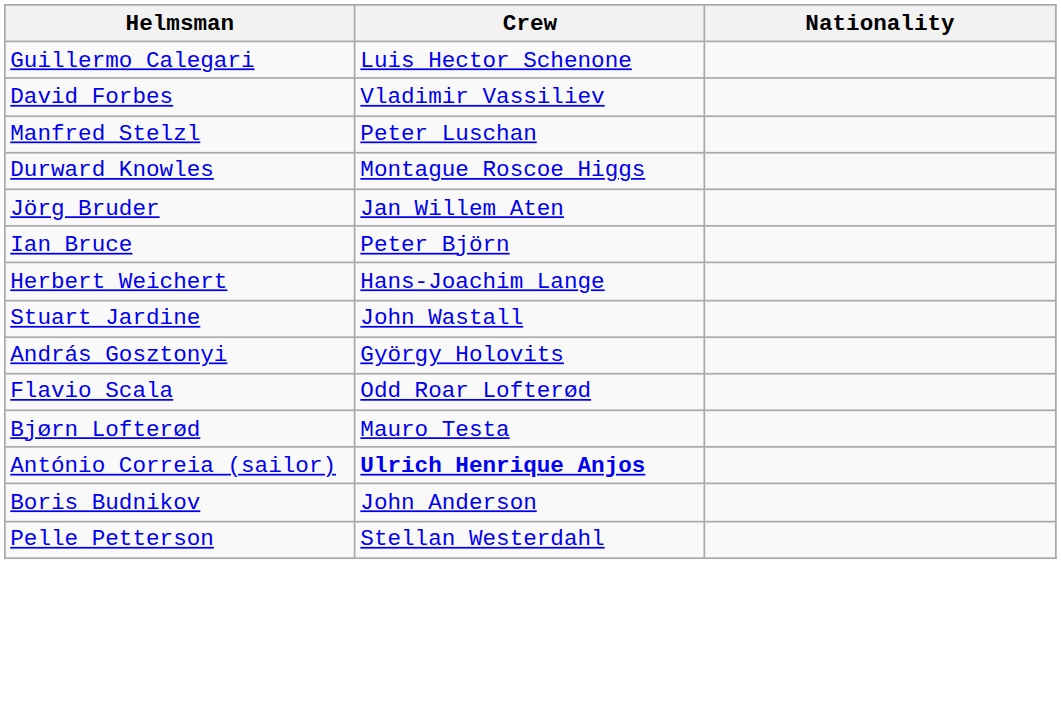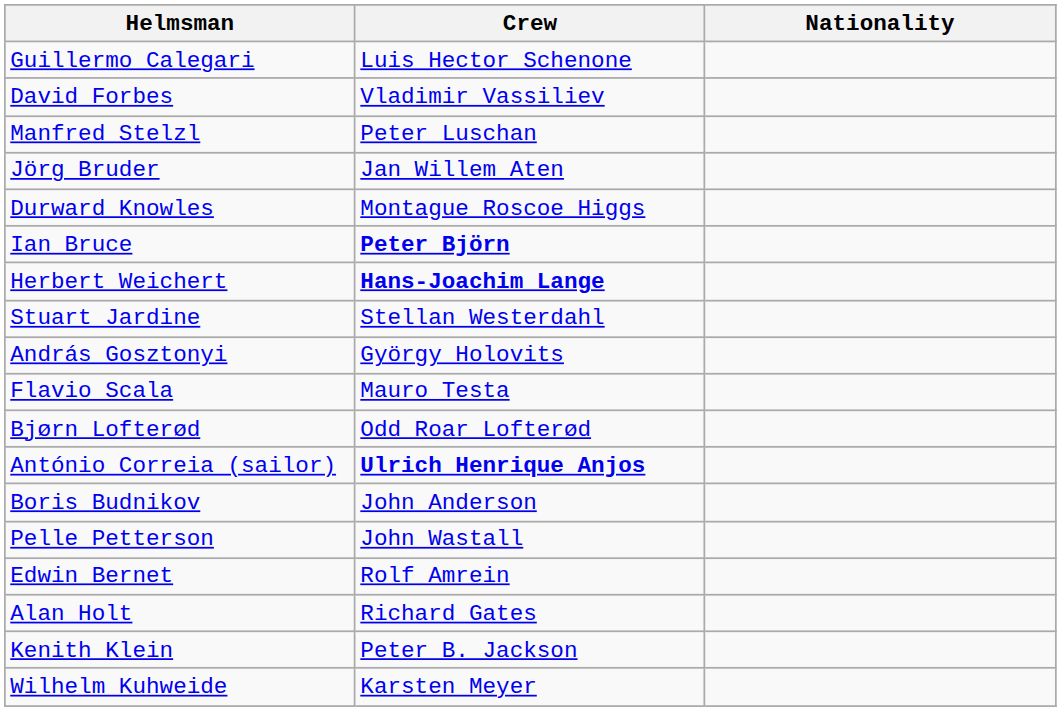 <table class=wikitable>
 <tr>
 <th style="width:15em;">Helmsman</th>
 <th style="width:15em;">Crew</th>
 <th style="width:15em;">Nationality</th>
 </tr>
 <tr>
 <td><a href='#'>Guillermo Calegari</a></td>
 <td><a href='#'>Luis Hector Schenone</a></td>
 <td></td>
 </tr>
 <tr>
 <td><a href='#'>David Forbes</a></td>
 <td><a href='#'>Vladimir Vassiliev</a></td>
 <td></td>
 </tr>
 <tr>
 <td><a href='#'>Manfred Stelzl</a></td>
 <td><a href='#'>Peter Luschan</a></td>
 <td></td>
 </tr>
 <tr>
+<td><a href='#'>Jörg Bruder</a></td>
+<td><a href='#'>Jan Willem Aten</a></td>
+<td></td>
+</tr>
+<tr>
 <td><a href='#'>Durward Knowles</a></td>
 <td><a href='#'>Montague Roscoe Higgs</a></td>
 <td></td>
 </tr>
 <tr>
-<td><a href='#'>Jörg Bruder</a></td>
-<td><a href='#'>Jan Willem Aten</a></td>
-<td></td>
-</tr>
-<tr>
 <td><a href='#'>Ian Bruce</a></td>
-<td><a href='#'>Peter Björn</a></td>
+<td><strong><a href='#'>Peter Björn</a></strong></td>
 <td></td>
 </tr>
 <tr>
 <td><a href='#'>Herbert Weichert</a></td>
-<td><a href='#'>Hans-Joachim Lange</a></td>
+<td><strong><a href='#'>Hans-Joachim Lange</a></strong></td>
 <td></td>
 </tr>
 <tr>
 <td><a href='#'>Stuart Jardine</a></td>
-<td><a href='#'>John Wastall</a></td>
+<td><a href='#'>Stellan Westerdahl</a></td>
 <td></td>
 </tr>
 <tr>
 <td><a href='#'>András Gosztonyi</a></td>
 <td><a href='#'>György Holovits</a></td>
 <td></td>
 </tr>
 <tr>
 <td><a href='#'>Flavio Scala</a></td>
-<td><a href='#'>Odd Roar Lofterød</a></td>
+<td><a href='#'>Mauro Testa</a></td>
 <td></td>
 </tr>
 <tr>
 <td><a href='#'>Bjørn Lofterød</a></td>
-<td><a href='#'>Mauro Testa</a></td>
+<td><a href='#'>Odd Roar Lofterød</a></td>
 <td></td>
 </tr>
 <tr>
 <td><a href='#'>António Correia (sailor)</a></td>
 <td><strong><a href='#'>Ulrich Henrique Anjos</a></strong></td>
 <td></td>
 </tr>
 <tr>
 <td><a href='#'>Boris Budnikov</a></td>
 <td><a href='#'>John Anderson</a></td>
 <td></td>
 </tr>
 <tr>
 <td><a href='#'>Pelle Petterson</a></td>
-<td><a href='#'>Stellan Westerdahl</a></td>
+<td><a href='#'>John Wastall</a></td>
+<td></td>
+</tr>
+<tr>
+<td><a href='#'>Edwin Bernet</a></td>
+<td><a href='#'>Rolf Amrein</a></td>
+<td></td>
+</tr>
+<tr>
+<td><a href='#'>Alan Holt</a></td>
+<td><a href='#'>Richard Gates</a></td>
+<td></td>
+</tr>
+<tr>
+<td><a href='#'>Kenith Klein</a></td>
+<td><a href='#'>Peter B. Jackson</a></td>
+<td></td>
+</tr>
+<tr>
+<td><a href='#'>Wilhelm Kuhweide</a></td>
+<td><a href='#'>Karsten Meyer</a></td>
 <td></td>
 </tr>
 </table>
